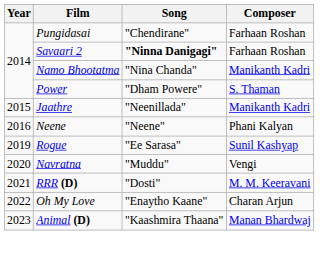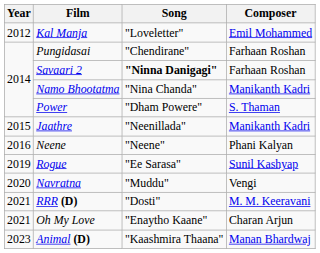 <table class="wikitable sortable">
 <tr>
 <th>Year</th>
 <th>Film</th>
 <th>Song</th>
 <th>Composer</th>
+</tr>
+<tr>
+<td>2012</td>
+<td><em><a href='#'>Kal Manja</a></em></td>
+<td>"Loveletter"</td>
+<td><a href='#'>Emil Mohammed</a></td>
 </tr>
 <tr>
 <td rowspan="4">2014</td>
 <td><em>Pungidasai</em></td>
 <td>"Chendirane"</td>
 <td>Farhaan Roshan</td>
 </tr>
 <tr>
 <td><em><a href='#'>Savaari 2</a></em></td>
 <td><strong>"Ninna Danigagi"</strong></td>
 <td>Farhaan Roshan</td>
 </tr>
 <tr>
 <td><em><a href='#'>Namo Bhootatma</a></em></td>
 <td>"Nina Chanda"</td>
 <td><a href='#'>Manikanth Kadri</a></td>
 </tr>
 <tr>
 <td><em><a href='#'>Power</a></em></td>
 <td>"Dham Powere"</td>
 <td><a href='#'>S. Thaman</a></td>
 </tr>
 <tr>
 <td>2015</td>
 <td><em><a href='#'>Jaathre</a></em></td>
 <td>"Neenillada"</td>
 <td><a href='#'>Manikanth Kadri</a></td>
 </tr>
 <tr>
 <td>2016</td>
 <td><em>Neene</em></td>
 <td>"Neene"</td>
 <td>Phani Kalyan</td>
 </tr>
 <tr>
 <td>2019</td>
 <td><em><a href='#'>Rogue</a></em></td>
 <td>"Ee Sarasa"</td>
 <td><a href='#'>Sunil Kashyap</a></td>
 </tr>
 <tr>
 <td>2020</td>
 <td><em><a href='#'>Navratna</a></em></td>
 <td>"Muddu"</td>
 <td>Vengi</td>
 </tr>
 <tr>
 <td>2021</td>
 <td><em><a href='#'>RRR</a></em> <strong>(D)</strong></td>
 <td>"Dosti"</td>
 <td><a href='#'>M. M. Keeravani</a></td>
 </tr>
 <tr>
-<td>2022</td>
+<td>2021</td>
 <td><em>Oh My Love</em></td>
 <td>"Enaytho Kaane"</td>
 <td>Charan Arjun</td>
 </tr>
 <tr>
 <td>2023</td>
 <td><em><a href='#'>Animal</a></em> <strong>(D)</strong></td>
 <td>"Kaashmira Thaana"</td>
 <td><a href='#'>Manan Bhardwaj</a></td>
 </tr>
 </table>
